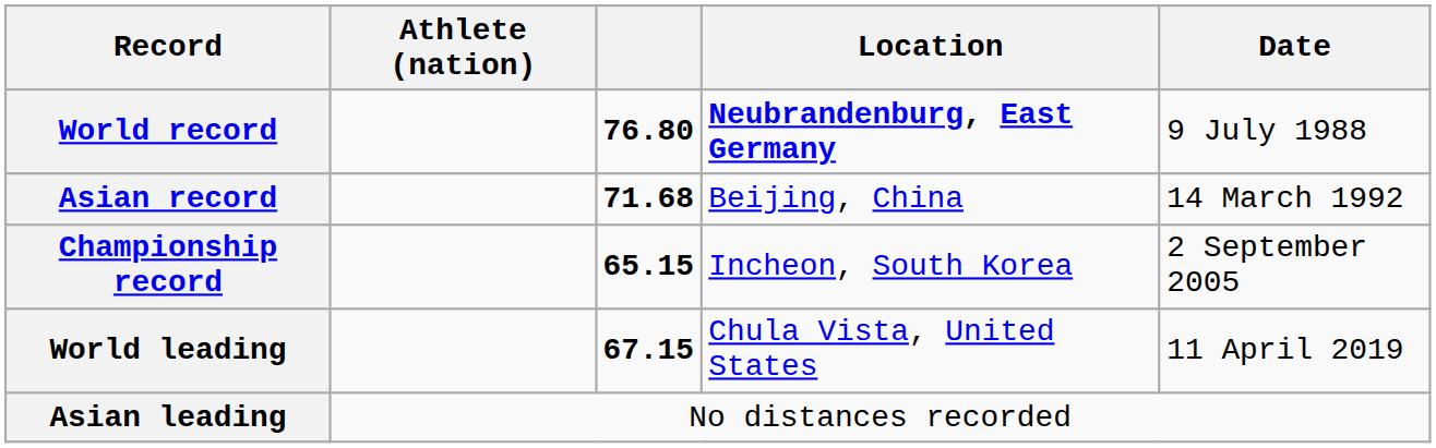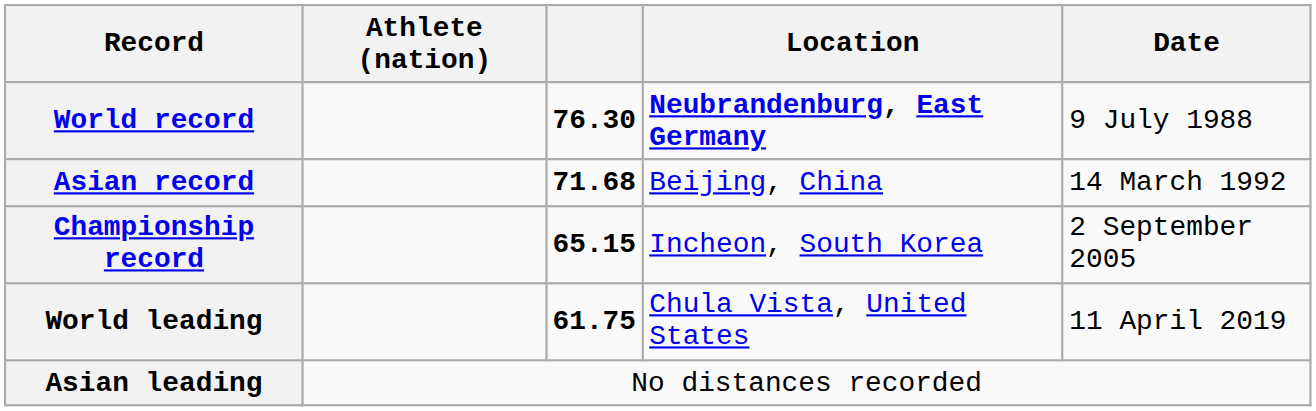 <table class="wikitable">
 <tr>
 <th scope="col">Record</th>
 <th scope="col">Athlete (nation)</th>
 <th scope="col"></th>
 <th scope="col">Location</th>
 <th scope="col">Date</th>
 </tr>
 <tr>
 <th scope="row"><a href='#'>World record</a></th>
 <td></td>
-<td align="center"><strong>76.80</strong></td>
+<td align="center"><strong>76.30</strong></td>
 <td><strong><a href='#'>Neubrandenburg</a>, <a href='#'>East Germany</a></strong></td>
 <td>9 July 1988</td>
 </tr>
 <tr>
 <th scope="row"><a href='#'>Asian record</a></th>
 <td></td>
 <td align="center"><strong>71.68</strong></td>
 <td><a href='#'>Beijing</a>, <a href='#'>China</a></td>
 <td>14 March 1992</td>
 </tr>
 <tr>
 <th scope="row"><a href='#'>Championship record</a></th>
 <td></td>
 <td align="center"><strong>65.15</strong></td>
 <td><a href='#'>Incheon</a>, <a href='#'>South Korea</a></td>
 <td>2 September 2005</td>
 </tr>
 <tr>
 <th scope="row">World leading</th>
 <td></td>
-<td align="center"><strong>67.15</strong></td>
+<td align="center"><strong>61.75</strong></td>
 <td><a href='#'>Chula Vista</a>, <a href='#'>United States</a></td>
 <td>11 April 2019</td>
 </tr>
 <tr>
 <th scope="row">Asian leading</th>
 <td colspan="4" align="center">No distances recorded</td>
 </tr>
 </table>
